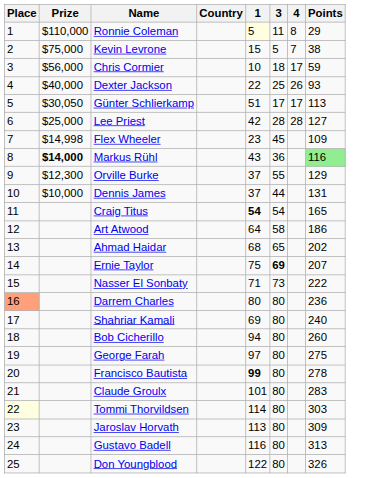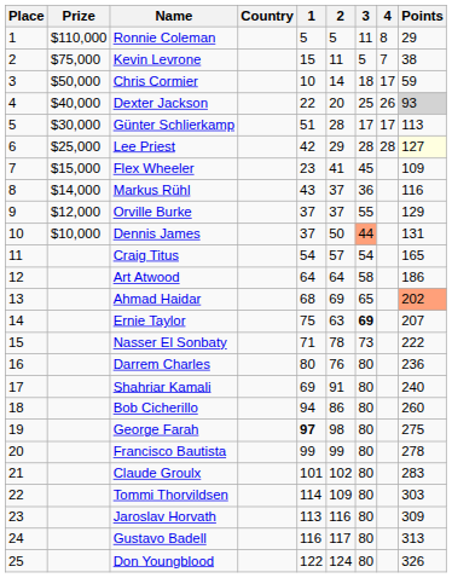 <table class="wikitable">
 <tr>
 <th>Place</th>
 <th>Prize</th>
 <th>Name</th>
 <th>Country</th>
 <th>1</th>
+<th>2</th>
 <th>3</th>
 <th>4</th>
 <th>Points</th>
 </tr>
 <tr>
 <td>1</td>
 <td>$110,000</td>
 <td><a href='#'>Ronnie Coleman</a></td>
 <td></td>
-<td style="background: lightyellow;">5</td>
+<td>5</td>
+<td>5</td>
 <td>11</td>
 <td>8</td>
 <td>29</td>
 </tr>
 <tr>
 <td>2</td>
 <td>$75,000</td>
 <td><a href='#'>Kevin Levrone</a></td>
 <td></td>
 <td>15</td>
+<td>11</td>
 <td>5</td>
 <td>7</td>
 <td>38</td>
 </tr>
 <tr>
 <td>3</td>
-<td>$56,000</td>
+<td>$50,000</td>
 <td><a href='#'>Chris Cormier</a></td>
 <td></td>
 <td>10</td>
+<td>14</td>
 <td>18</td>
 <td>17</td>
 <td>59</td>
 </tr>
 <tr>
 <td>4</td>
 <td>$40,000</td>
 <td><a href='#'>Dexter Jackson</a></td>
 <td></td>
 <td>22</td>
+<td>20</td>
 <td>25</td>
 <td>26</td>
-<td>93</td>
+<td style="background: lightgrey;">93</td>
 </tr>
 <tr>
 <td>5</td>
-<td>$30,050</td>
+<td>$30,000</td>
 <td><a href='#'>Günter Schlierkamp</a></td>
 <td></td>
 <td>51</td>
+<td>28</td>
 <td>17</td>
 <td>17</td>
 <td>113</td>
 </tr>
 <tr>
 <td>6</td>
 <td>$25,000</td>
 <td><a href='#'>Lee Priest</a></td>
 <td></td>
 <td>42</td>
+<td>29</td>
 <td>28</td>
 <td>28</td>
-<td>127</td>
+<td style="background: lightyellow;">127</td>
 </tr>
 <tr>
 <td>7</td>
-<td>$14,998</td>
+<td>$15,000</td>
 <td><a href='#'>Flex Wheeler</a></td>
 <td></td>
 <td>23</td>
+<td>41</td>
 <td>45</td>
 <td></td>
 <td>109</td>
 </tr>
 <tr>
 <td>8</td>
-<td><strong>$14,000</strong></td>
+<td>$14,000</td>
 <td><a href='#'>Markus Rühl</a></td>
 <td></td>
 <td>43</td>
+<td>37</td>
 <td>36</td>
 <td></td>
-<td style="background: lightgreen;">116</td>
+<td>116</td>
 </tr>
 <tr>
 <td>9</td>
-<td>$12,300</td>
+<td>$12,000</td>
 <td><a href='#'>Orville Burke</a></td>
 <td></td>
+<td>37</td>
 <td>37</td>
 <td>55</td>
 <td></td>
 <td>129</td>
 </tr>
 <tr>
 <td>10</td>
 <td>$10,000</td>
 <td><a href='#'>Dennis James</a></td>
 <td></td>
 <td>37</td>
-<td>44</td>
+<td>50</td>
+<td style="background: lightsalmon;">44</td>
 <td></td>
 <td>131</td>
 </tr>
 <tr>
 <td>11</td>
 <td></td>
 <td><a href='#'>Craig Titus</a></td>
 <td></td>
-<td><strong>54</strong></td>
+<td>54</td>
+<td>57</td>
 <td>54</td>
 <td></td>
 <td>165</td>
 </tr>
 <tr>
 <td>12</td>
 <td></td>
 <td><a href='#'>Art Atwood</a></td>
 <td></td>
+<td>64</td>
 <td>64</td>
 <td>58</td>
 <td></td>
 <td>186</td>
 </tr>
 <tr>
 <td>13</td>
 <td></td>
 <td><a href='#'>Ahmad Haidar</a></td>
 <td></td>
 <td>68</td>
+<td>69</td>
 <td>65</td>
 <td></td>
-<td>202</td>
+<td style="background: lightsalmon;">202</td>
 </tr>
 <tr>
 <td>14</td>
 <td></td>
 <td><a href='#'>Ernie Taylor</a></td>
 <td></td>
 <td>75</td>
+<td>63</td>
 <td><strong>69</strong></td>
 <td></td>
 <td>207</td>
 </tr>
 <tr>
 <td>15</td>
 <td></td>
 <td><a href='#'>Nasser El Sonbaty</a></td>
 <td></td>
 <td>71</td>
+<td>78</td>
 <td>73</td>
 <td></td>
 <td>222</td>
 </tr>
 <tr>
-<td style="background: lightsalmon;">16</td>
+<td>16</td>
 <td></td>
 <td><a href='#'>Darrem Charles</a></td>
 <td></td>
 <td>80</td>
+<td>76</td>
 <td>80</td>
 <td></td>
 <td>236</td>
 </tr>
 <tr>
 <td>17</td>
 <td></td>
 <td><a href='#'>Shahriar Kamali</a></td>
 <td></td>
 <td>69</td>
+<td>91</td>
 <td>80</td>
 <td></td>
 <td>240</td>
 </tr>
 <tr>
 <td>18</td>
 <td></td>
 <td><a href='#'>Bob Cicherillo</a></td>
 <td></td>
 <td>94</td>
+<td>86</td>
 <td>80</td>
 <td></td>
 <td>260</td>
 </tr>
 <tr>
 <td>19</td>
 <td></td>
 <td><a href='#'>George Farah</a></td>
 <td></td>
-<td>97</td>
+<td><strong>97</strong></td>
+<td>98</td>
 <td>80</td>
 <td></td>
 <td>275</td>
 </tr>
 <tr>
 <td>20</td>
 <td></td>
 <td><a href='#'>Francisco Bautista</a></td>
 <td></td>
-<td><strong>99</strong></td>
+<td>99</td>
+<td>99</td>
 <td>80</td>
 <td></td>
 <td>278</td>
 </tr>
 <tr>
 <td>21</td>
 <td></td>
 <td><a href='#'>Claude Groulx</a></td>
 <td></td>
 <td>101</td>
+<td>102</td>
 <td>80</td>
 <td></td>
 <td>283</td>
 </tr>
 <tr>
-<td style="background: lightyellow;">22</td>
+<td>22</td>
 <td></td>
 <td><a href='#'>Tommi Thorvildsen</a></td>
 <td></td>
 <td>114</td>
+<td>109</td>
 <td>80</td>
 <td></td>
 <td>303</td>
 </tr>
 <tr>
 <td>23</td>
 <td></td>
 <td><a href='#'>Jaroslav Horvath</a></td>
 <td></td>
 <td>113</td>
+<td>116</td>
 <td>80</td>
 <td></td>
 <td>309</td>
 </tr>
 <tr>
 <td>24</td>
 <td></td>
 <td><a href='#'>Gustavo Badell</a></td>
 <td></td>
 <td>116</td>
+<td>117</td>
 <td>80</td>
 <td></td>
 <td>313</td>
 </tr>
 <tr>
 <td>25</td>
 <td></td>
 <td><a href='#'>Don Youngblood</a></td>
 <td></td>
 <td>122</td>
+<td>124</td>
 <td>80</td>
 <td></td>
 <td>326</td>
 </tr>
 </table>
